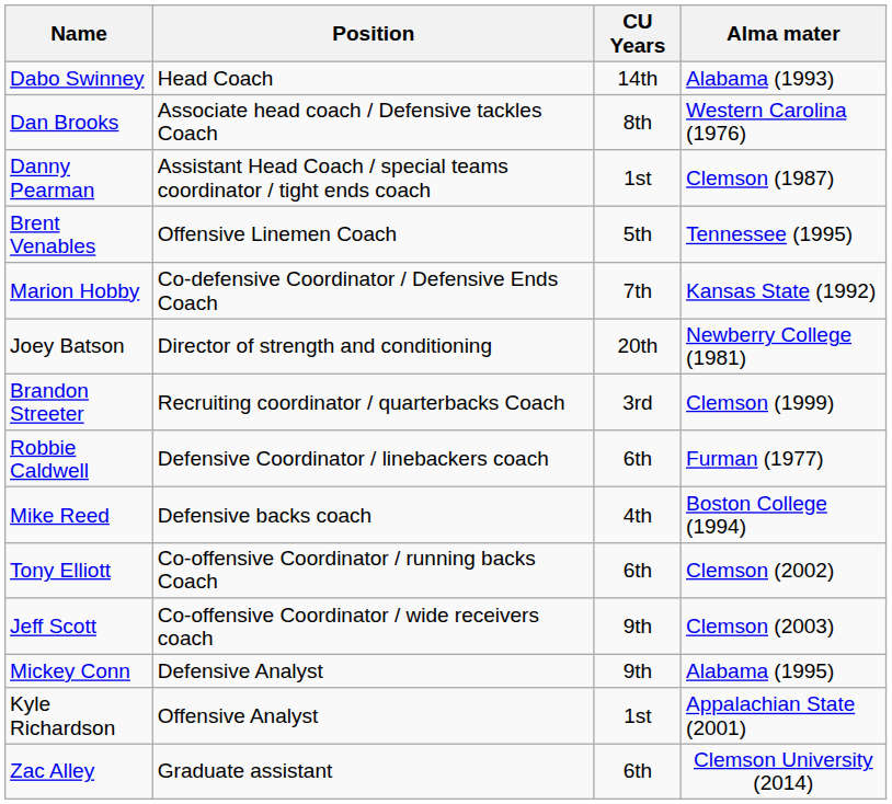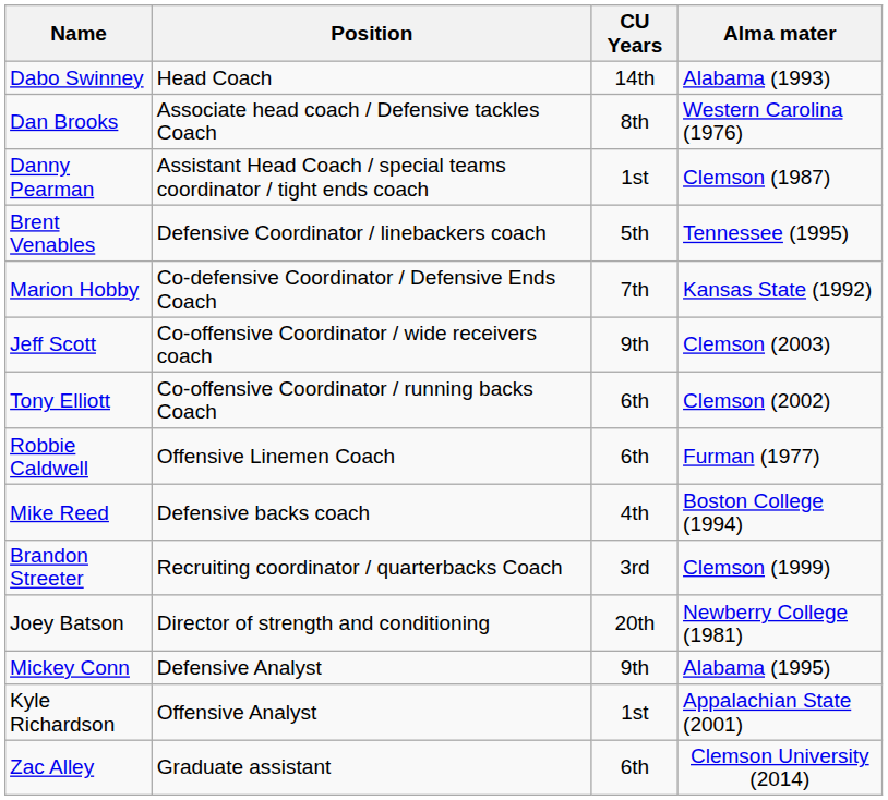 <table class="wikitable" border="1" style="font-size:90%;">
 <tr>
 <th>Name</th>
 <th>Position</th>
 <th>CU Years</th>
 <th>Alma mater</th>
 </tr>
 <tr>
 <td><a href='#'>Dabo Swinney</a></td>
 <td>Head Coach</td>
 <td align=center>14th</td>
 <td><a href='#'>Alabama</a> (1993)</td>
 </tr>
 <tr>
 <td><a href='#'>Dan Brooks</a></td>
 <td>Associate head coach / Defensive tackles Coach</td>
 <td align=center>8th</td>
 <td><a href='#'>Western Carolina</a> (1976)</td>
 </tr>
 <tr>
 <td><a href='#'>Danny Pearman</a></td>
 <td>Assistant Head Coach / special teams coordinator / tight ends coach</td>
 <td align=center>1st</td>
 <td><a href='#'>Clemson</a> (1987)</td>
 </tr>
 <tr>
 <td><a href='#'>Brent Venables</a></td>
-<td>Offensive Linemen Coach</td>
+<td>Defensive Coordinator / linebackers coach</td>
 <td align=center>5th</td>
 <td><a href='#'>Tennessee</a> (1995)</td>
 </tr>
 <tr>
 <td><a href='#'>Marion Hobby</a></td>
 <td>Co-defensive Coordinator / Defensive Ends Coach</td>
 <td align=center>7th</td>
 <td><a href='#'>Kansas State</a> (1992)</td>
 </tr>
 <tr>
-<td>Joey Batson</td>
-<td>Director of strength and conditioning</td>
-<td align=center>20th</td>
-<td><a href='#'>Newberry College</a> (1981)</td>
+<td><a href='#'>Jeff Scott</a></td>
+<td>Co-offensive Coordinator / wide receivers coach</td>
+<td align=center>9th</td>
+<td><a href='#'>Clemson</a> (2003)</td>
 </tr>
 <tr>
-<td><a href='#'>Brandon Streeter</a></td>
-<td>Recruiting coordinator / quarterbacks Coach</td>
-<td align=center>3rd</td>
-<td><a href='#'>Clemson</a> (1999)</td>
+<td><a href='#'>Tony Elliott</a></td>
+<td>Co-offensive Coordinator / running backs Coach</td>
+<td align=center>6th</td>
+<td><a href='#'>Clemson</a> (2002)</td>
 </tr>
 <tr>
 <td><a href='#'>Robbie Caldwell</a></td>
-<td>Defensive Coordinator / linebackers coach</td>
+<td>Offensive Linemen Coach</td>
 <td align=center>6th</td>
 <td><a href='#'>Furman</a> (1977)</td>
 </tr>
 <tr>
 <td><a href='#'>Mike Reed</a></td>
 <td>Defensive backs coach</td>
 <td align=center>4th</td>
 <td><a href='#'>Boston College</a> (1994)</td>
 </tr>
 <tr>
-<td><a href='#'>Tony Elliott</a></td>
-<td>Co-offensive Coordinator / running backs Coach</td>
-<td align=center>6th</td>
-<td><a href='#'>Clemson</a> (2002)</td>
+<td><a href='#'>Brandon Streeter</a></td>
+<td>Recruiting coordinator / quarterbacks Coach</td>
+<td align=center>3rd</td>
+<td><a href='#'>Clemson</a> (1999)</td>
 </tr>
 <tr>
-<td><a href='#'>Jeff Scott</a></td>
-<td>Co-offensive Coordinator / wide receivers coach</td>
-<td align=center>9th</td>
-<td><a href='#'>Clemson</a> (2003)</td>
+<td>Joey Batson</td>
+<td>Director of strength and conditioning</td>
+<td align=center>20th</td>
+<td><a href='#'>Newberry College</a> (1981)</td>
 </tr>
 <tr>
 <td><a href='#'>Mickey Conn</a></td>
 <td>Defensive Analyst</td>
 <td align=center>9th</td>
 <td><a href='#'>Alabama</a> (1995)</td>
 </tr>
 <tr>
 <td>Kyle Richardson</td>
 <td>Offensive Analyst</td>
 <td align=center>1st</td>
 <td><a href='#'>Appalachian State</a> (2001)</td>
 </tr>
 <tr>
 <td><a href='#'>Zac Alley</a></td>
 <td>Graduate assistant</td>
 <td align=center>6th</td>
 <td align=center><a href='#'>Clemson University</a> (2014)</td>
 </tr>
 </table>
